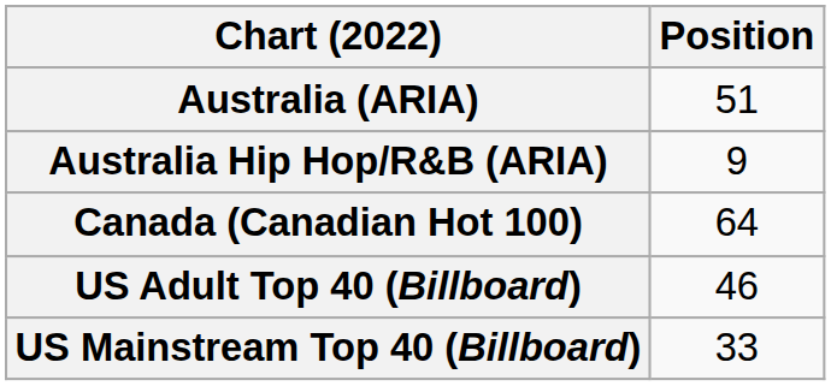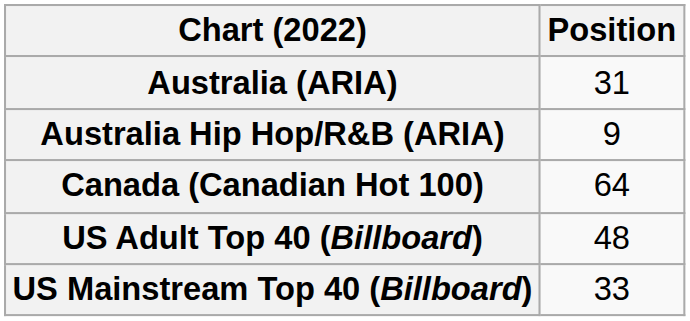 <table class="wikitable sortable plainrowheaders" style="text-align:center">
 <tr>
 <th scope="col">Chart (2022)</th>
 <th scope="col">Position</th>
 </tr>
 <tr>
 <th scope="row">Australia (ARIA)</th>
-<td>51</td>
+<td>31</td>
 </tr>
 <tr>
 <th scope="row">Australia Hip Hop/R&B (ARIA)</th>
 <td>9</td>
 </tr>
 <tr>
 <th scope="row">Canada (Canadian Hot 100)</th>
 <td>64</td>
 </tr>
 <tr>
 <th scope="row">US Adult Top 40 (<em>Billboard</em>)</th>
-<td>46</td>
+<td>48</td>
 </tr>
 <tr>
 <th scope="row">US Mainstream Top 40 (<em>Billboard</em>)</th>
 <td>33</td>
 </tr>
 </table>
